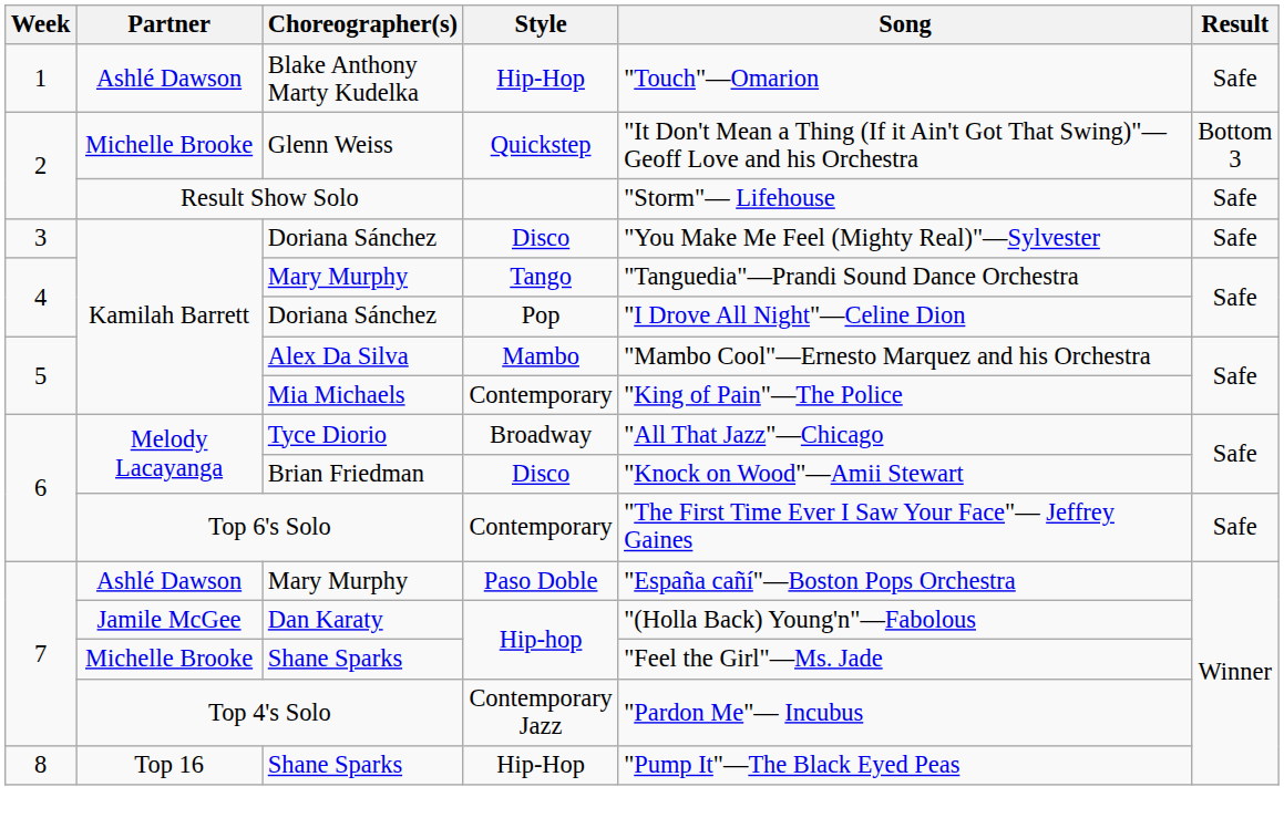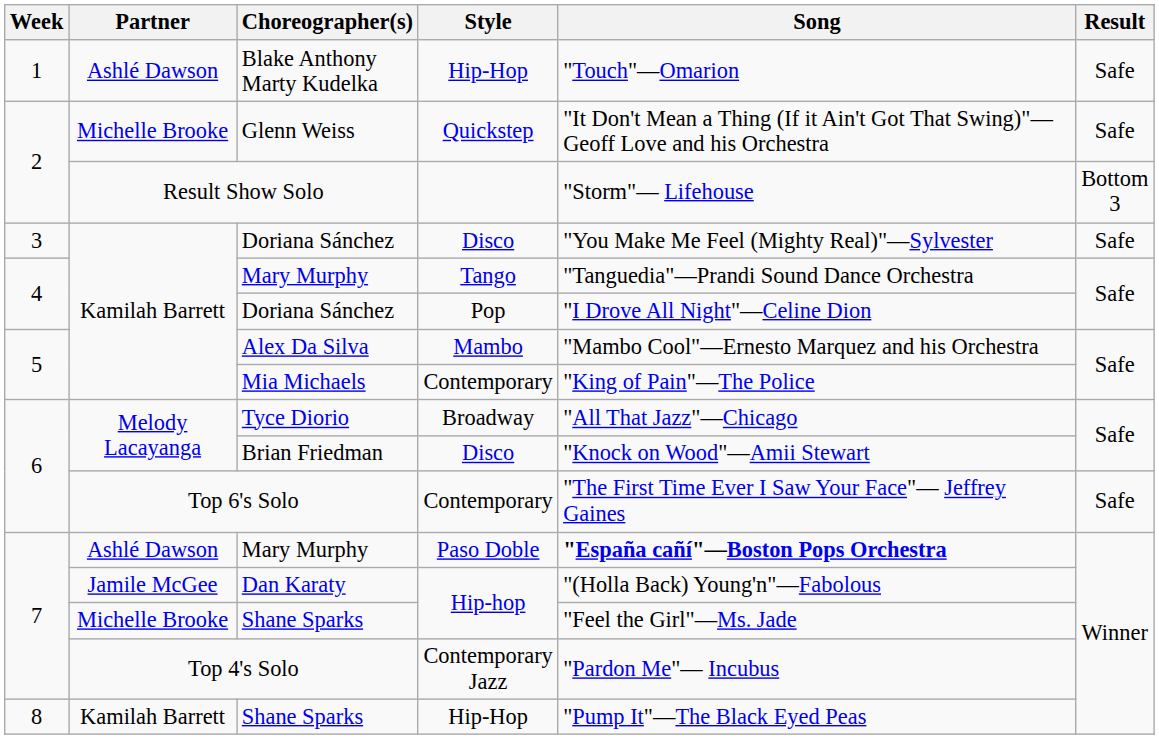 <table class="wikitable" width="65%">
 <tr>
 <th>Week</th>
 <th style="width:200px">Partner</th>
 <th>Choreographer(s)</th>
 <th>Style</th>
 <th style="width:900px">Song</th>
 <th>Result</th>
 </tr>
 <tr>
 <td align="center">1</td>
 <td align="center"><a href='#'>Ashlé Dawson</a></td>
 <td>Blake Anthony<br>Marty Kudelka</td>
 <td align="center"><a href='#'>Hip-Hop</a></td>
 <td>"<a href='#'>Touch</a>"—<a href='#'>Omarion</a></td>
 <td align="center">Safe</td>
 </tr>
 <tr>
 <td align="center" rowspan=2>2</td>
 <td align="center"><a href='#'>Michelle Brooke</a></td>
 <td>Glenn Weiss</td>
 <td align="center"><a href='#'>Quickstep</a></td>
 <td>"It Don't Mean a Thing (If it Ain't Got That Swing)"—Geoff Love and his Orchestra</td>
-<td align="center">Bottom 3</td>
+<td align="center">Safe</td>
 </tr>
 <tr>
 <td align="center" colspan="2">Result Show Solo</td>
 <td></td>
 <td align="left">"Storm"— <a href='#'>Lifehouse</a></td>
-<td align="center">Safe</td>
+<td align="center">Bottom 3</td>
 </tr>
 <tr>
 <td align="center">3</td>
 <td align="center" rowspan=5>Kamilah Barrett</td>
 <td>Doriana Sánchez</td>
 <td align="center"><a href='#'>Disco</a></td>
 <td>"You Make Me Feel (Mighty Real)"—<a href='#'>Sylvester</a></td>
 <td align="center">Safe</td>
 </tr>
 <tr>
 <td align="center" rowspan=2>4</td>
 <td><a href='#'>Mary Murphy</a></td>
 <td align="center"><a href='#'>Tango</a></td>
 <td>"Tanguedia"—Prandi Sound Dance Orchestra</td>
 <td align="center" rowspan=2>Safe</td>
 </tr>
 <tr>
 <td>Doriana Sánchez</td>
 <td align="center">Pop</td>
 <td>"<a href='#'>I Drove All Night</a>"—<a href='#'>Celine Dion</a></td>
 </tr>
 <tr>
 <td align="center" rowspan="2">5</td>
 <td><a href='#'>Alex Da Silva</a></td>
 <td align="center"><a href='#'>Mambo</a></td>
 <td>"Mambo Cool"—Ernesto Marquez and his Orchestra</td>
 <td align="center" rowspan=2>Safe</td>
 </tr>
 <tr>
 <td><a href='#'>Mia Michaels</a></td>
 <td align="center">Contemporary</td>
 <td>"<a href='#'>King of Pain</a>"—<a href='#'>The Police</a></td>
 </tr>
 <tr>
 <td align="center" rowspan="3">6</td>
 <td align="center" rowspan="2"><a href='#'>Melody Lacayanga</a></td>
 <td><a href='#'>Tyce Diorio</a></td>
 <td align="center">Broadway</td>
 <td align="left">"<a href='#'>All That Jazz</a>"—<a href='#'>Chicago</a></td>
 <td align="center" rowspan="2">Safe</td>
 </tr>
 <tr>
 <td>Brian Friedman</td>
 <td align="center"><a href='#'>Disco</a></td>
 <td align="left">"<a href='#'>Knock on Wood</a>"—<a href='#'>Amii Stewart</a></td>
 </tr>
 <tr>
 <td align="center" colspan="2">Top 6's Solo</td>
 <td align="center">Contemporary</td>
 <td align="left">"<a href='#'>The First Time Ever I Saw Your Face</a>"— <a href='#'>Jeffrey Gaines</a></td>
 <td align="center">Safe</td>
 </tr>
 <tr>
 <td align="center" rowspan="4">7</td>
 <td align="center"><a href='#'>Ashlé Dawson</a></td>
 <td>Mary Murphy</td>
 <td align="center"><a href='#'>Paso Doble</a></td>
-<td align="left">"<a href='#'>España cañí</a>"—<a href='#'>Boston Pops Orchestra</a></td>
+<td align="left"><strong>"<a href='#'>España cañí</a>"—<a href='#'>Boston Pops Orchestra</a></strong></td>
 <td align="center" rowspan="5">Winner</td>
 </tr>
 <tr>
 <td align="center"><a href='#'>Jamile McGee</a></td>
 <td><a href='#'>Dan Karaty</a></td>
 <td align="center" rowspan=2><a href='#'>Hip-hop</a></td>
 <td align="left">"(Holla Back) Young'n"—<a href='#'>Fabolous</a></td>
 </tr>
 <tr>
 <td align="center"><a href='#'>Michelle Brooke</a></td>
 <td><a href='#'>Shane Sparks</a></td>
 <td align="left">"Feel the Girl"—<a href='#'>Ms. Jade</a></td>
 </tr>
 <tr>
 <td align="center" colspan="2">Top 4's Solo</td>
 <td align="center">Contemporary Jazz</td>
 <td align="left">"<a href='#'>Pardon Me</a>"— <a href='#'>Incubus</a></td>
 </tr>
 <tr>
 <td align="center">8</td>
-<td align="center">Top 16</td>
+<td align="center">Kamilah Barrett</td>
 <td><a href='#'>Shane Sparks</a></td>
 <td align="center">Hip-Hop</td>
 <td align="left">"<a href='#'>Pump It</a>"—<a href='#'>The Black Eyed Peas</a></td>
 </tr>
 </table>
